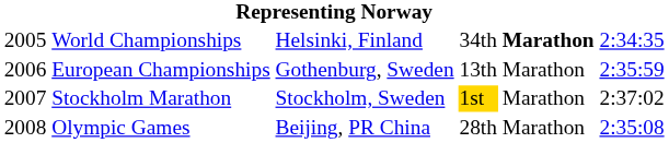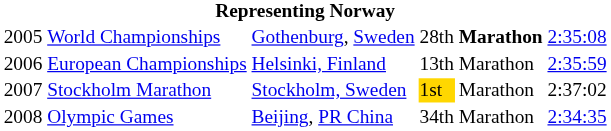 <table>
 <tr>
 <th colspan="6">Representing Norway</th>
 </tr>
 <tr>
 <td>2005</td>
 <td><a href='#'>World Championships</a></td>
-<td><a href='#'>Helsinki, Finland</a></td>
-<td>34th</td>
+<td><a href='#'>Gothenburg</a>, <a href='#'>Sweden</a></td>
+<td>28th</td>
 <td><strong>Marathon</strong></td>
-<td><a href='#'>2:34:35</a></td>
+<td><a href='#'>2:35:08</a></td>
 </tr>
 <tr>
 <td>2006</td>
 <td><a href='#'>European Championships</a></td>
-<td><a href='#'>Gothenburg</a>, <a href='#'>Sweden</a></td>
+<td><a href='#'>Helsinki, Finland</a></td>
 <td>13th</td>
 <td>Marathon</td>
 <td><a href='#'>2:35:59</a></td>
 </tr>
 <tr>
 <td>2007</td>
 <td><a href='#'>Stockholm Marathon</a></td>
 <td><a href='#'>Stockholm, Sweden</a></td>
 <td bgcolor="gold">1st</td>
 <td>Marathon</td>
 <td>2:37:02</td>
 </tr>
 <tr>
 <td>2008</td>
 <td><a href='#'>Olympic Games</a></td>
 <td><a href='#'>Beijing</a>, <a href='#'>PR China</a></td>
-<td>28th</td>
+<td>34th</td>
 <td>Marathon</td>
-<td><a href='#'>2:35:08</a></td>
+<td><a href='#'>2:34:35</a></td>
 </tr>
 </table>
